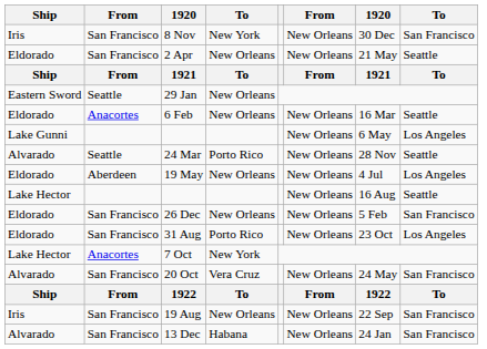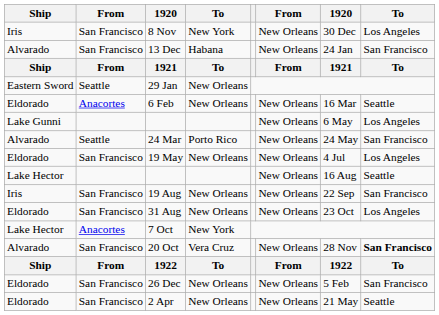 <table class=wikitable>
 <tr>
 <th>Ship</th>
 <th>From</th>
 <th>1920</th>
 <th>To</th>
 <th></th>
 <th>From</th>
 <th>1920</th>
 <th>To</th>
 </tr>
 <tr>
 <td>Iris</td>
 <td>San Francisco</td>
 <td>8 Nov</td>
 <td>New York</td>
 <td></td>
 <td>New Orleans</td>
 <td>30 Dec</td>
-<td>San Francisco</td>
+<td>Los Angeles</td>
 </tr>
 <tr>
-<td>Eldorado</td>
+<td>Alvarado</td>
 <td>San Francisco</td>
-<td>2 Apr</td>
-<td>New Orleans</td>
+<td>13 Dec</td>
+<td>Habana</td>
 <td></td>
 <td>New Orleans</td>
-<td>21 May</td>
-<td>Seattle</td>
+<td>24 Jan</td>
+<td>San Francisco</td>
 </tr>
 <tr>
 <th>Ship</th>
 <th>From</th>
 <th>1921</th>
 <th>To</th>
 <th></th>
 <th>From</th>
 <th>1921</th>
 <th>To</th>
 </tr>
 <tr>
 <td>Eastern Sword</td>
 <td>Seattle</td>
 <td>29 Jan</td>
 <td>New Orleans</td>
 </tr>
 <tr>
 <td>Eldorado</td>
 <td><a href='#'>Anacortes</a></td>
 <td>6 Feb</td>
 <td>New Orleans</td>
 <td></td>
 <td>New Orleans</td>
 <td>16 Mar</td>
 <td>Seattle</td>
 </tr>
 <tr>
 <td>Lake Gunni</td>
 <td></td>
 <td></td>
 <td></td>
 <td></td>
 <td>New Orleans</td>
 <td>6 May</td>
 <td>Los Angeles</td>
 </tr>
 <tr>
 <td>Alvarado</td>
 <td>Seattle</td>
 <td>24 Mar</td>
 <td>Porto Rico</td>
 <td></td>
 <td>New Orleans</td>
-<td>28 Nov</td>
-<td>Seattle</td>
+<td>24 May</td>
+<td>San Francisco</td>
 </tr>
 <tr>
 <td>Eldorado</td>
-<td>Aberdeen</td>
+<td>San Francisco</td>
 <td>19 May</td>
 <td>New Orleans</td>
 <td></td>
 <td>New Orleans</td>
 <td>4 Jul</td>
 <td>Los Angeles</td>
 </tr>
 <tr>
 <td>Lake Hector</td>
 <td></td>
 <td></td>
 <td></td>
 <td></td>
 <td>New Orleans</td>
 <td>16 Aug</td>
 <td>Seattle</td>
 </tr>
 <tr>
-<td>Eldorado</td>
+<td>Iris</td>
 <td>San Francisco</td>
-<td>26 Dec</td>
+<td>19 Aug</td>
 <td>New Orleans</td>
 <td></td>
 <td>New Orleans</td>
-<td>5 Feb</td>
+<td>22 Sep</td>
 <td>San Francisco</td>
 </tr>
 <tr>
 <td>Eldorado</td>
 <td>San Francisco</td>
 <td>31 Aug</td>
-<td>Porto Rico</td>
+<td>New Orleans</td>
 <td></td>
 <td>New Orleans</td>
 <td>23 Oct</td>
 <td>Los Angeles</td>
 </tr>
 <tr>
 <td>Lake Hector</td>
 <td><a href='#'>Anacortes</a></td>
 <td>7 Oct</td>
 <td>New York</td>
 </tr>
 <tr>
 <td>Alvarado</td>
 <td>San Francisco</td>
 <td>20 Oct</td>
 <td>Vera Cruz</td>
 <td></td>
 <td>New Orleans</td>
-<td>24 May</td>
-<td>San Francisco</td>
+<td>28 Nov</td>
+<td><strong>San Francisco</strong></td>
 </tr>
 <tr>
 <th>Ship</th>
 <th>From</th>
 <th>1922</th>
 <th>To</th>
 <th></th>
 <th>From</th>
 <th>1922</th>
 <th>To</th>
 </tr>
 <tr>
-<td>Iris</td>
+<td>Eldorado</td>
 <td>San Francisco</td>
-<td>19 Aug</td>
+<td>26 Dec</td>
 <td>New Orleans</td>
 <td></td>
 <td>New Orleans</td>
-<td>22 Sep</td>
+<td>5 Feb</td>
 <td>San Francisco</td>
 </tr>
 <tr>
-<td>Alvarado</td>
+<td>Eldorado</td>
 <td>San Francisco</td>
-<td>13 Dec</td>
-<td>Habana</td>
+<td>2 Apr</td>
+<td>New Orleans</td>
 <td></td>
 <td>New Orleans</td>
-<td>24 Jan</td>
-<td>San Francisco</td>
+<td>21 May</td>
+<td>Seattle</td>
 </tr>
 </table>
